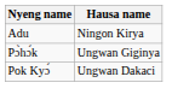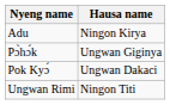 <table class="wikitable">
 <tr>
 <th>Nyeng name</th>
 <th>Hausa name</th>
 </tr>
 <tr>
 <td>Adu</td>
 <td>Ningon Kirya</td>
 </tr>
 <tr>
 <td>Pɔ̀hɔ́k</td>
 <td>Ungwan Giginya</td>
 </tr>
 <tr>
 <td>Pok Kyɔ́</td>
 <td>Ungwan Dakaci</td>
 </tr>
+<tr>
+<td>Ungwan Rimi</td>
+<td>Ningon Titi</td>
+</tr>
 </table>
